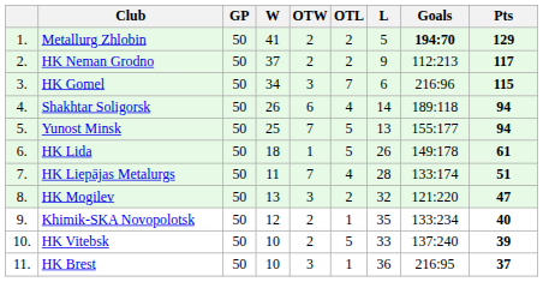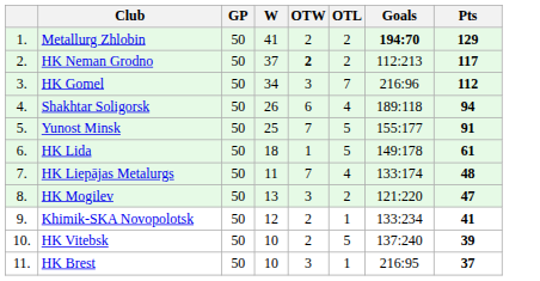 <table class="wikitable">
 <tr>
 <th width="30"></th>
 <th width="200">Club</th>
 <th width="30">GP</th>
 <th width="30">W</th>
 <th width="30">OTW</th>
 <th width="30">OTL</th>
-<th width="30">L</th>
 <th width="70">Goals</th>
 <th width="70">Pts</th>
 </tr>
 <tr bgcolor="#e6fae6" align="center">
 <td>1.</td>
 <td align="left"> <a href='#'>Metallurg Zhlobin</a></td>
 <td>50</td>
 <td>41</td>
 <td>2</td>
 <td>2</td>
-<td>5</td>
 <td><strong>194:70</strong></td>
 <td><strong>129</strong></td>
 </tr>
 <tr bgcolor="#e6fae6" align="center">
 <td>2.</td>
 <td align="left"> <a href='#'>HK Neman Grodno</a></td>
 <td>50</td>
 <td>37</td>
+<td><strong>2</strong></td>
 <td>2</td>
-<td>2</td>
-<td>9</td>
 <td>112:213</td>
 <td><strong>117</strong></td>
 </tr>
 <tr bgcolor="#e6fae6" align="center">
 <td>3.</td>
 <td align="left"> <a href='#'>HK Gomel</a></td>
 <td>50</td>
 <td>34</td>
 <td>3</td>
 <td>7</td>
-<td>6</td>
 <td>216:96</td>
-<td><strong>115</strong></td>
+<td><strong>112</strong></td>
 </tr>
 <tr bgcolor="#e6fae6" align="center">
 <td>4.</td>
 <td align="left"> <a href='#'>Shakhtar Soligorsk</a></td>
 <td>50</td>
 <td>26</td>
 <td>6</td>
 <td>4</td>
-<td>14</td>
 <td>189:118</td>
 <td><strong>94</strong></td>
 </tr>
 <tr bgcolor="#e6fae6" align="center">
 <td>5.</td>
 <td align="left"> <a href='#'>Yunost Minsk</a></td>
 <td>50</td>
 <td>25</td>
 <td>7</td>
 <td>5</td>
-<td>13</td>
 <td>155:177</td>
-<td><strong>94</strong></td>
+<td><strong>91</strong></td>
 </tr>
 <tr bgcolor="#e6fae6" align="center">
 <td>6.</td>
 <td align="left"> <a href='#'>HK Lida</a></td>
 <td>50</td>
 <td>18</td>
 <td>1</td>
 <td>5</td>
-<td>26</td>
 <td>149:178</td>
 <td><strong>61</strong></td>
 </tr>
 <tr bgcolor="#e6fae6" align="center">
 <td>7.</td>
 <td align="left"> <a href='#'>HK Liepājas Metalurgs</a></td>
 <td>50</td>
 <td>11</td>
 <td>7</td>
 <td>4</td>
-<td>28</td>
 <td>133:174</td>
-<td><strong>51</strong></td>
+<td><strong>48</strong></td>
 </tr>
 <tr bgcolor="#e6fae6" align="center">
 <td>8.</td>
 <td align="left"> <a href='#'>HK Mogilev</a></td>
 <td>50</td>
 <td>13</td>
 <td>3</td>
 <td>2</td>
-<td>32</td>
 <td>121:220</td>
 <td><strong>47</strong></td>
 </tr>
 <tr bgcolor="#FFFFFF" align="center">
 <td>9.</td>
 <td align="left"> <a href='#'>Khimik-SKA Novopolotsk</a></td>
 <td>50</td>
 <td>12</td>
 <td>2</td>
 <td>1</td>
-<td>35</td>
 <td>133:234</td>
-<td><strong>40</strong></td>
+<td><strong>41</strong></td>
 </tr>
 <tr bgcolor="#FFFFFF" align="center">
 <td>10.</td>
 <td align="left"> <a href='#'>HK Vitebsk</a></td>
 <td>50</td>
 <td>10</td>
 <td>2</td>
 <td>5</td>
-<td>33</td>
 <td>137:240</td>
 <td><strong>39</strong></td>
 </tr>
 <tr bgcolor="#FFFFFF" align="center">
 <td>11.</td>
 <td align="left"> <a href='#'>HK Brest</a></td>
 <td>50</td>
 <td>10</td>
 <td>3</td>
 <td>1</td>
-<td>36</td>
 <td>216:95</td>
 <td><strong>37</strong></td>
 </tr>
 </table>
